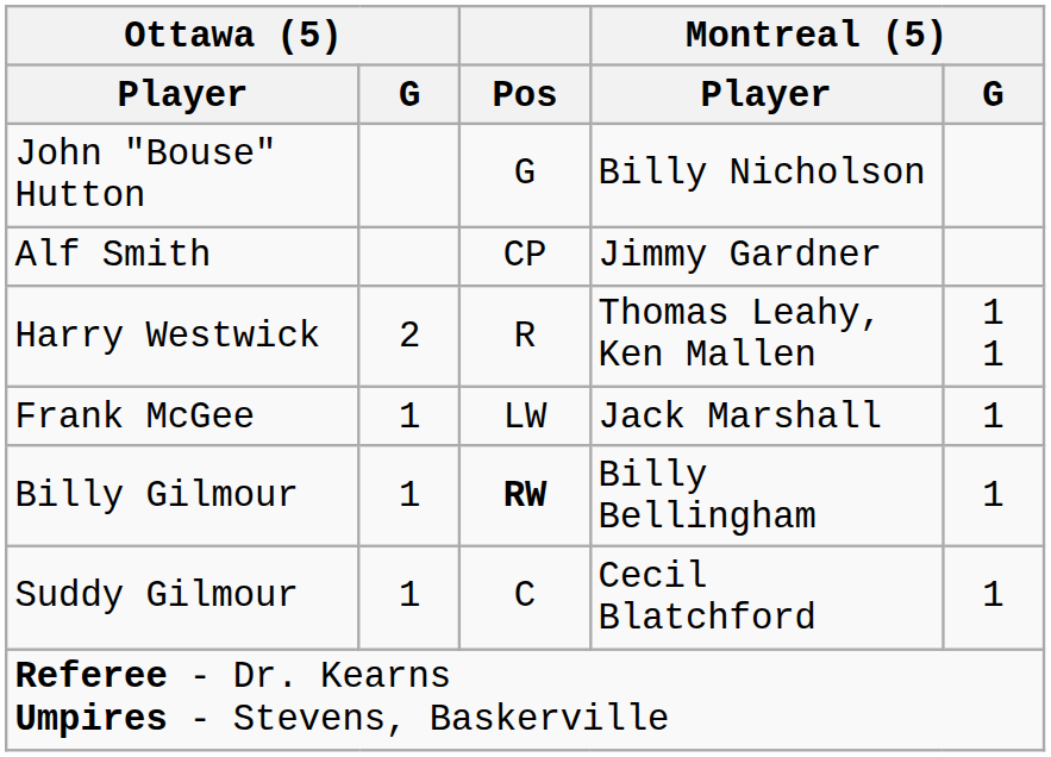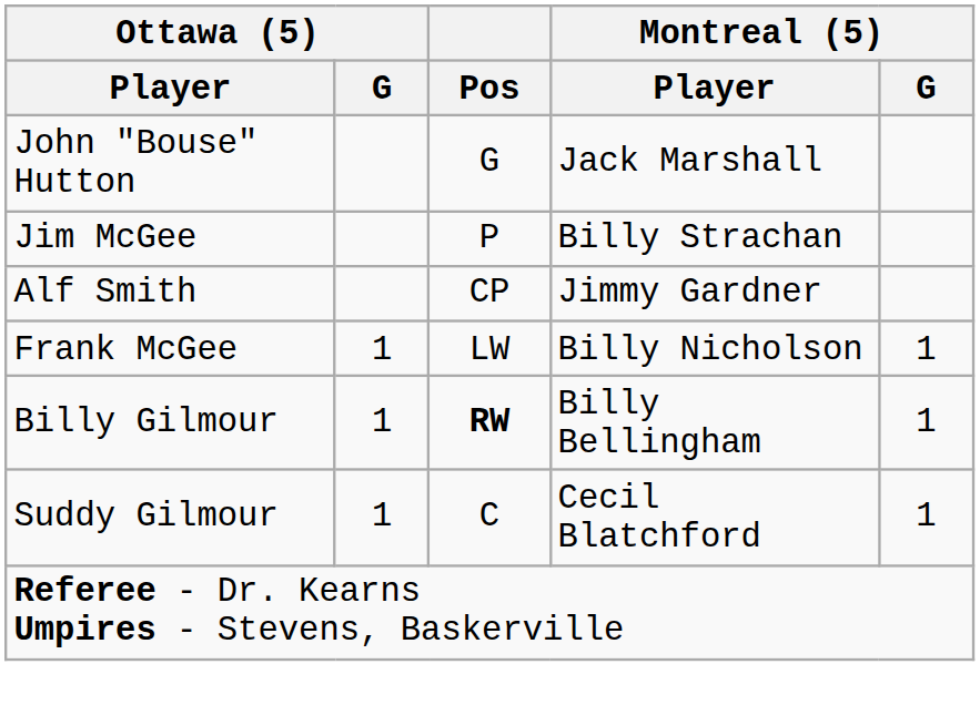 <table class="wikitable">
 <tr>
 <th colspan="2">Ottawa (5)</th>
 <th></th>
 <th colspan="2">Montreal (5)</th>
 </tr>
 <tr>
 <th width="120">Player</th>
 <th width="30">G</th>
 <th width="40">Pos</th>
 <th width="120">Player</th>
 <th width="30">G</th>
 </tr>
 <tr align="center">
 <td align="left">John "Bouse" Hutton</td>
 <td></td>
 <td align="center">G</td>
-<td align="left">Billy Nicholson</td>
+<td align="left">Jack Marshall</td>
+<td></td>
+</tr>
+<tr align="center">
+<td align="left">Jim McGee</td>
+<td></td>
+<td align="center">P</td>
+<td align="left">Billy Strachan</td>
 <td></td>
 </tr>
 <tr align="center">
 <td align="left">Alf Smith</td>
 <td></td>
 <td align="center">CP</td>
 <td align="left">Jimmy Gardner</td>
 <td></td>
 </tr>
 <tr align="center">
-<td align="left">Harry Westwick</td>
-<td>2</td>
-<td align="center">R</td>
-<td align="left">Thomas Leahy,<br>Ken Mallen</td>
-<td>1<br>1</td>
-</tr>
-<tr align="center">
 <td align="left">Frank McGee</td>
 <td>1</td>
 <td>LW</td>
-<td align="left">Jack Marshall</td>
+<td align="left">Billy Nicholson</td>
 <td>1</td>
 </tr>
 <tr align="center">
 <td align="left">Billy Gilmour</td>
 <td>1</td>
 <td align="center"><strong>RW</strong></td>
 <td align="left">Billy Bellingham</td>
 <td>1</td>
 </tr>
 <tr align="center">
 <td align="left">Suddy Gilmour</td>
 <td>1</td>
 <td align="center">C</td>
 <td align="left">Cecil Blatchford</td>
 <td>1</td>
 </tr>
 <tr>
 <td colspan="5"><strong>Referee</strong> - Dr. Kearns<br><strong>Umpires</strong> - Stevens, Baskerville</td>
 </tr>
 </table>
